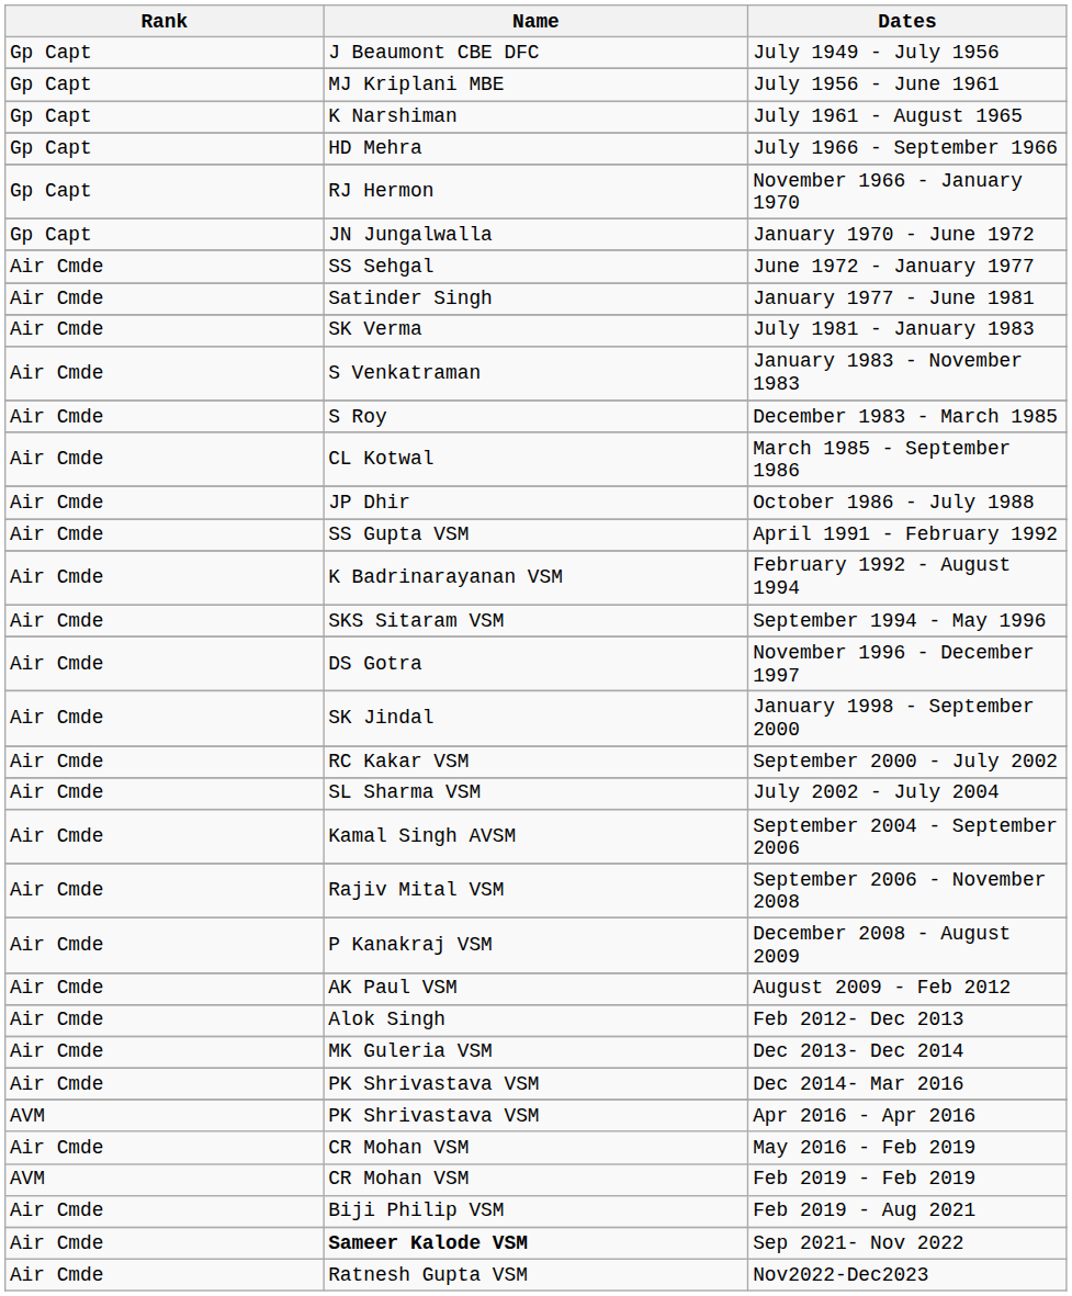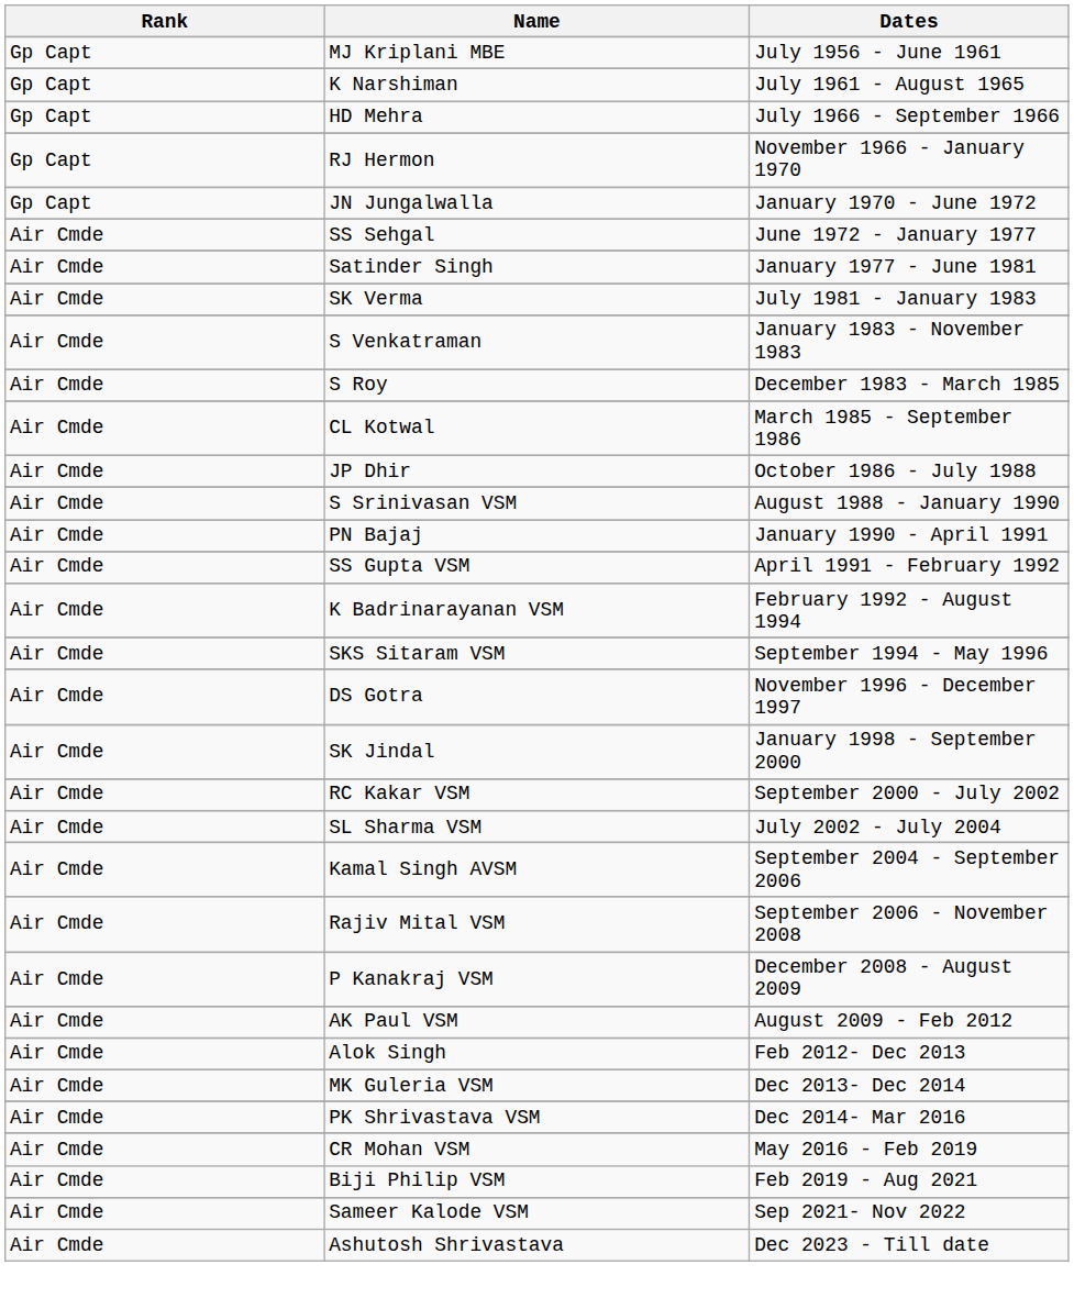 <table class="wikitable" style="text-align:left;" width="80%">
 <tr>
 <th width="30%">Rank</th>
 <th width="40%">Name</th>
 <th width="30%">Dates</th>
-</tr>
-<tr>
-<td>Gp Capt</td>
-<td>J Beaumont CBE DFC</td>
-<td>July 1949 - July 1956</td>
 </tr>
 <tr>
 </tr>
 <tr>
 <td>Gp Capt</td>
 <td>MJ Kriplani MBE</td>
 <td>July 1956 - June 1961</td>
 </tr>
 <tr>
 </tr>
 <tr>
 <td>Gp Capt</td>
 <td>K Narshiman</td>
 <td>July 1961 - August 1965</td>
 </tr>
 <tr>
 </tr>
 <tr>
 <td>Gp Capt</td>
 <td>HD Mehra</td>
 <td>July 1966 - September 1966</td>
 </tr>
 <tr>
 </tr>
 <tr>
 <td>Gp Capt</td>
 <td>RJ Hermon</td>
 <td>November 1966 - January 1970</td>
 </tr>
 <tr>
 </tr>
 <tr>
 <td>Gp Capt</td>
 <td>JN Jungalwalla</td>
 <td>January 1970 - June 1972</td>
 </tr>
 <tr>
 </tr>
 <tr>
 <td>Air Cmde</td>
 <td>SS Sehgal</td>
 <td>June 1972 - January 1977</td>
 </tr>
 <tr>
 </tr>
 <tr>
 <td>Air Cmde</td>
 <td>Satinder Singh</td>
 <td>January 1977 - June 1981</td>
 </tr>
 <tr>
 </tr>
 <tr>
 <td>Air Cmde</td>
 <td>SK Verma</td>
 <td>July 1981 - January 1983</td>
 </tr>
 <tr>
 </tr>
 <tr>
 <td>Air Cmde</td>
 <td>S Venkatraman</td>
 <td>January 1983 - November 1983</td>
 </tr>
 <tr>
 </tr>
 <tr>
 <td>Air Cmde</td>
 <td>S Roy</td>
 <td>December 1983 - March 1985</td>
 </tr>
 <tr>
 </tr>
 <tr>
 <td>Air Cmde</td>
 <td>CL Kotwal</td>
 <td>March 1985 - September 1986</td>
 </tr>
 <tr>
 </tr>
 <tr>
 <td>Air Cmde</td>
 <td>JP Dhir</td>
 <td>October 1986 - July 1988</td>
 </tr>
 <tr>
 </tr>
 <tr>
+<td>Air Cmde</td>
+<td>S Srinivasan VSM</td>
+<td>August 1988 - January 1990</td>
+</tr>
+<tr>
+</tr>
+<tr>
+<td>Air Cmde</td>
+<td>PN Bajaj</td>
+<td>January 1990 - April 1991</td>
 </tr>
 <tr>
 </tr>
 <tr>
 <td>Air Cmde</td>
 <td>SS Gupta VSM</td>
 <td>April 1991 - February 1992</td>
 </tr>
 <tr>
 </tr>
 <tr>
 <td>Air Cmde</td>
 <td>K Badrinarayanan VSM</td>
 <td>February 1992 - August 1994</td>
 </tr>
 <tr>
 </tr>
 <tr>
 <td>Air Cmde</td>
 <td>SKS Sitaram VSM</td>
 <td>September 1994 - May 1996</td>
 </tr>
 <tr>
 </tr>
 <tr>
 <td>Air Cmde</td>
 <td>DS Gotra</td>
 <td>November 1996 - December 1997</td>
 </tr>
 <tr>
 </tr>
 <tr>
 <td>Air Cmde</td>
 <td>SK Jindal</td>
 <td>January 1998 - September 2000</td>
 </tr>
 <tr>
 </tr>
 <tr>
 <td>Air Cmde</td>
 <td>RC Kakar VSM</td>
 <td>September 2000 - July 2002</td>
 </tr>
 <tr>
 </tr>
 <tr>
 <td>Air Cmde</td>
 <td>SL Sharma VSM</td>
 <td>July 2002 - July 2004</td>
 </tr>
 <tr>
 </tr>
 <tr>
 <td>Air Cmde</td>
 <td>Kamal Singh AVSM</td>
 <td>September 2004 - September 2006</td>
 </tr>
 <tr>
 </tr>
 <tr>
 <td>Air Cmde</td>
 <td>Rajiv Mital VSM</td>
 <td>September 2006 - November 2008</td>
 </tr>
 <tr>
 </tr>
 <tr>
 <td>Air Cmde</td>
 <td>P Kanakraj VSM</td>
 <td>December 2008 - August 2009</td>
 </tr>
 <tr>
 </tr>
 <tr>
 <td>Air Cmde</td>
 <td>AK Paul VSM</td>
 <td>August 2009 - Feb 2012</td>
 </tr>
 <tr>
 </tr>
 <tr>
 <td>Air Cmde</td>
 <td>Alok Singh</td>
 <td>Feb 2012- Dec 2013</td>
 </tr>
 <tr>
 </tr>
 <tr>
 <td>Air Cmde</td>
 <td>MK Guleria VSM</td>
 <td>Dec 2013- Dec 2014</td>
 </tr>
 <tr>
 </tr>
 <tr>
 <td>Air Cmde</td>
 <td>PK Shrivastava VSM</td>
 <td>Dec 2014- Mar 2016</td>
 </tr>
 <tr>
 </tr>
 <tr>
-<td>AVM</td>
-<td>PK Shrivastava VSM</td>
-<td>Apr 2016 - Apr 2016</td>
-</tr>
-<tr>
 <td>Air Cmde</td>
 <td>CR Mohan VSM</td>
 <td>May 2016 - Feb 2019</td>
-</tr>
-<tr>
-<td>AVM</td>
-<td>CR Mohan VSM</td>
-<td>Feb 2019 - Feb 2019</td>
 </tr>
 <tr>
 <td>Air Cmde</td>
 <td>Biji Philip VSM</td>
 <td>Feb 2019 - Aug 2021</td>
 </tr>
 <tr>
 </tr>
 <tr>
 <td>Air Cmde</td>
-<td><strong>Sameer Kalode VSM</strong></td>
+<td>Sameer Kalode VSM</td>
 <td>Sep 2021- Nov 2022</td>
 </tr>
 <tr>
 <td>Air Cmde</td>
-<td>Ratnesh Gupta VSM</td>
-<td>Nov2022-Dec2023</td>
+<td>Ashutosh Shrivastava</td>
+<td>Dec 2023 - Till date</td>
 </tr>
 </table>
